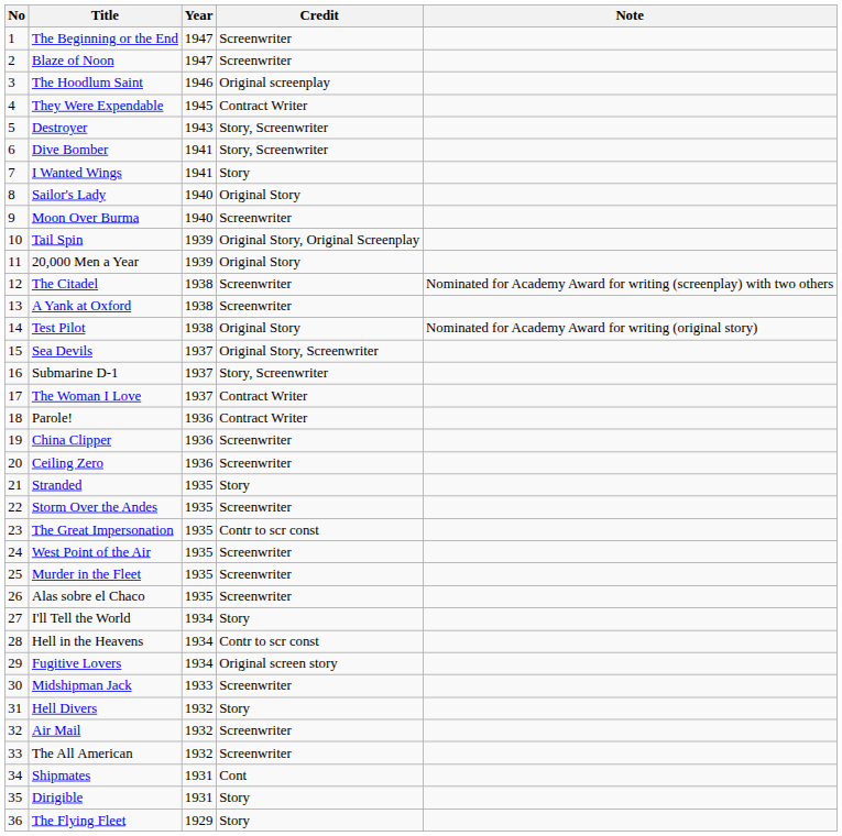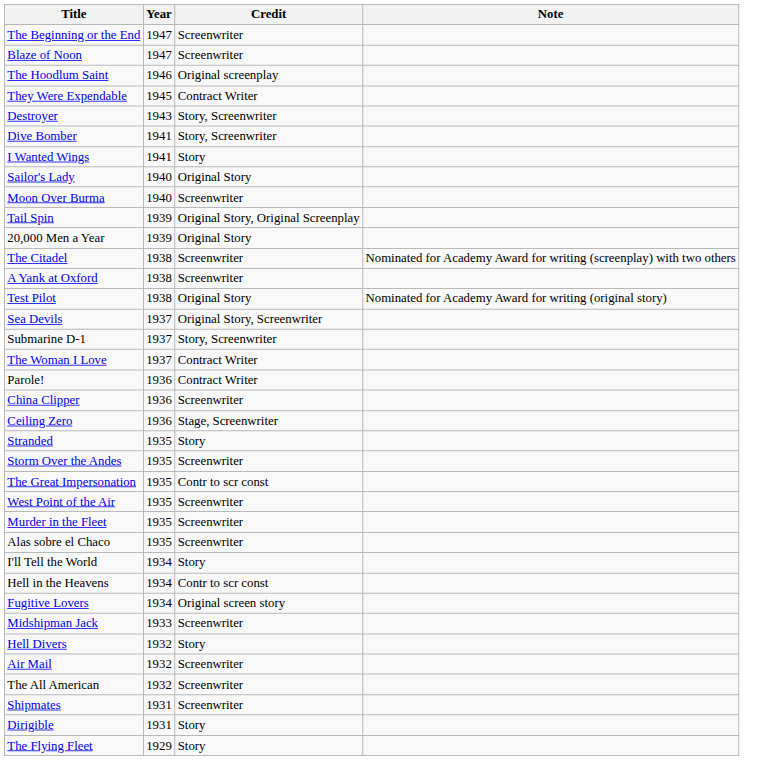 <table class="wikitable sortable">
 <tr>
-<th>No</th>
 <th>Title</th>
 <th>Year</th>
 <th>Credit</th>
 <th class="unsortable">Note</th>
 </tr>
 <tr>
-<td>1</td>
 <td><a href='#'>The Beginning or the End</a></td>
 <td>1947</td>
 <td>Screenwriter</td>
 <td></td>
 </tr>
 <tr>
-<td>2</td>
 <td><a href='#'>Blaze of Noon</a></td>
 <td>1947</td>
 <td>Screenwriter</td>
 <td></td>
 </tr>
 <tr>
-<td>3</td>
 <td><a href='#'>The Hoodlum Saint</a></td>
 <td>1946</td>
 <td>Original screenplay</td>
 <td></td>
 </tr>
 <tr>
-<td>4</td>
 <td><a href='#'>They Were Expendable</a></td>
 <td>1945</td>
 <td>Contract Writer</td>
 <td></td>
 </tr>
 <tr>
-<td>5</td>
 <td><a href='#'>Destroyer</a></td>
 <td>1943</td>
 <td>Story, Screenwriter</td>
 <td></td>
 </tr>
 <tr>
-<td>6</td>
 <td><a href='#'>Dive Bomber</a></td>
 <td>1941</td>
 <td>Story, Screenwriter</td>
 <td></td>
 </tr>
 <tr>
-<td>7</td>
 <td><a href='#'>I Wanted Wings</a></td>
 <td>1941</td>
 <td>Story</td>
 <td></td>
 </tr>
 <tr>
-<td>8</td>
 <td><a href='#'>Sailor's Lady</a></td>
 <td>1940</td>
 <td>Original Story</td>
 <td></td>
 </tr>
 <tr>
-<td>9</td>
 <td><a href='#'>Moon Over Burma</a></td>
 <td>1940</td>
 <td>Screenwriter</td>
 <td></td>
 </tr>
 <tr>
-<td>10</td>
 <td><a href='#'>Tail Spin</a></td>
 <td>1939</td>
 <td>Original Story, Original Screenplay</td>
 <td></td>
 </tr>
 <tr>
-<td>11</td>
 <td>20,000 Men a Year</td>
 <td>1939</td>
 <td>Original Story</td>
 <td></td>
 </tr>
 <tr>
-<td>12</td>
 <td><a href='#'>The Citadel</a></td>
 <td>1938</td>
 <td>Screenwriter</td>
 <td>Nominated for Academy Award for writing (screenplay) with two others</td>
 </tr>
 <tr>
-<td>13</td>
 <td><a href='#'>A Yank at Oxford</a></td>
 <td>1938</td>
 <td>Screenwriter</td>
 <td></td>
 </tr>
 <tr>
-<td>14</td>
 <td><a href='#'>Test Pilot</a></td>
 <td>1938</td>
 <td>Original Story</td>
 <td>Nominated for Academy Award for writing (original story)</td>
 </tr>
 <tr>
-<td>15</td>
 <td><a href='#'>Sea Devils</a></td>
 <td>1937</td>
 <td>Original Story, Screenwriter</td>
 <td></td>
 </tr>
 <tr>
-<td>16</td>
 <td>Submarine D-1</td>
 <td>1937</td>
 <td>Story, Screenwriter</td>
 <td></td>
 </tr>
 <tr>
-<td>17</td>
 <td><a href='#'>The Woman I Love</a></td>
 <td>1937</td>
 <td>Contract Writer</td>
 <td></td>
 </tr>
 <tr>
-<td>18</td>
 <td>Parole!</td>
 <td>1936</td>
 <td>Contract Writer</td>
 <td></td>
 </tr>
 <tr>
-<td>19</td>
 <td><a href='#'>China Clipper</a></td>
 <td>1936</td>
 <td>Screenwriter</td>
 <td></td>
 </tr>
 <tr>
-<td>20</td>
 <td><a href='#'>Ceiling Zero</a></td>
 <td>1936</td>
-<td>Screenwriter</td>
+<td>Stage, Screenwriter</td>
 <td></td>
 </tr>
 <tr>
-<td>21</td>
 <td><a href='#'>Stranded</a></td>
 <td>1935</td>
 <td>Story</td>
 <td></td>
 </tr>
 <tr>
-<td>22</td>
 <td><a href='#'>Storm Over the Andes</a></td>
 <td>1935</td>
 <td>Screenwriter</td>
 <td></td>
 </tr>
 <tr>
-<td>23</td>
 <td><a href='#'>The Great Impersonation</a></td>
 <td>1935</td>
 <td>Contr to scr const</td>
 <td></td>
 </tr>
 <tr>
-<td>24</td>
 <td><a href='#'>West Point of the Air</a></td>
 <td>1935</td>
 <td>Screenwriter</td>
 <td></td>
 </tr>
 <tr>
-<td>25</td>
 <td><a href='#'>Murder in the Fleet</a></td>
 <td>1935</td>
 <td>Screenwriter</td>
 <td></td>
 </tr>
 <tr>
-<td>26</td>
 <td>Alas sobre el Chaco</td>
 <td>1935</td>
 <td>Screenwriter</td>
 <td></td>
 </tr>
 <tr>
-<td>27</td>
 <td>I'll Tell the World</td>
 <td>1934</td>
 <td>Story</td>
 <td></td>
 </tr>
 <tr>
-<td>28</td>
 <td>Hell in the Heavens</td>
 <td>1934</td>
 <td>Contr to scr const</td>
 <td></td>
 </tr>
 <tr>
-<td>29</td>
 <td><a href='#'>Fugitive Lovers</a></td>
 <td>1934</td>
 <td>Original screen story</td>
 <td></td>
 </tr>
 <tr>
-<td>30</td>
 <td><a href='#'>Midshipman Jack</a></td>
 <td>1933</td>
 <td>Screenwriter</td>
 <td></td>
 </tr>
 <tr>
-<td>31</td>
 <td><a href='#'>Hell Divers</a></td>
 <td>1932</td>
 <td>Story</td>
 <td></td>
 </tr>
 <tr>
-<td>32</td>
 <td><a href='#'>Air Mail</a></td>
 <td>1932</td>
 <td>Screenwriter</td>
 <td></td>
 </tr>
 <tr>
-<td>33</td>
 <td>The All American</td>
 <td>1932</td>
 <td>Screenwriter</td>
 <td></td>
 </tr>
 <tr>
-<td>34</td>
 <td><a href='#'>Shipmates</a></td>
 <td>1931</td>
-<td>Cont</td>
+<td>Screenwriter</td>
 <td></td>
 </tr>
 <tr>
-<td>35</td>
 <td><a href='#'>Dirigible</a></td>
 <td>1931</td>
 <td>Story</td>
 <td></td>
 </tr>
 <tr>
-<td>36</td>
 <td><a href='#'>The Flying Fleet</a></td>
 <td>1929</td>
 <td>Story</td>
 <td></td>
 </tr>
 </table>
